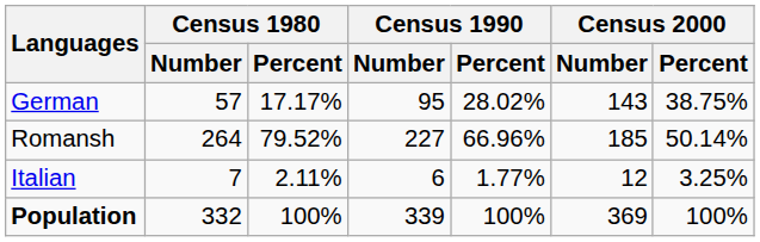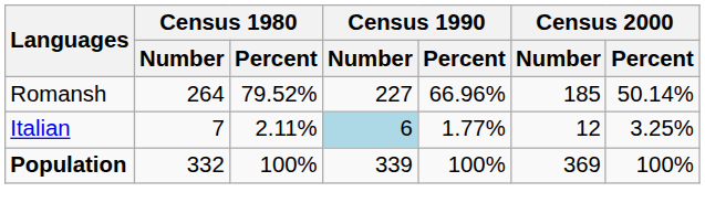 <table class="wikitable">
 <tr ---->
 <th rowspan="2">Languages</th>
 <th colspan="2">Census 1980</th>
 <th colspan="2">Census 1990</th>
 <th colspan="2">Census 2000</th>
 </tr>
 <tr ---->
 <th>Number</th>
 <th>Percent</th>
 <th>Number</th>
 <th>Percent</th>
 <th>Number</th>
 <th>Percent</th>
 </tr>
 <tr ---->
-<td><a href='#'>German</a></td>
-<td align=right>57</td>
-<td align=right>17.17%</td>
-<td align=right>95</td>
-<td align=right>28.02%</td>
-<td align=right>143</td>
-<td align=right>38.75%</td>
-</tr>
-<tr ---->
 <td>Romansh</td>
 <td align=right>264</td>
 <td align=right>79.52%</td>
 <td align=right>227</td>
 <td align=right>66.96%</td>
 <td align=right>185</td>
 <td align=right>50.14%</td>
 </tr>
 <tr ---->
 <td><a href='#'>Italian</a></td>
 <td align=right>7</td>
 <td align=right>2.11%</td>
-<td align=right>6</td>
+<td align=right style="background: lightblue;">6</td>
 <td align=right>1.77%</td>
 <td align=right>12</td>
 <td align=right>3.25%</td>
 </tr>
 <tr ---->
 <td><strong>Population</strong></td>
 <td align=right>332</td>
 <td align=right>100%</td>
 <td align=right>339</td>
 <td align=right>100%</td>
 <td align=right>369</td>
 <td align=right>100%</td>
 </tr>
 </table>
